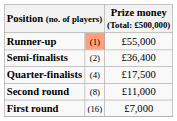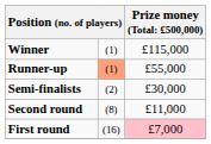 <table class="wikitable">
 <tr>
 <th colspan=2>Position <small>(no. of players)</small></th>
 <th>Prize money<br><small>(Total: £500,000)</small></th>
+</tr>
+<tr>
+<td><strong>Winner</strong></td>
+<td align=center><small>(1)</small></td>
+<td align=center>£115,000</td>
 </tr>
 <tr>
 <td><strong>Runner-up</strong></td>
 <td align=center style="background: lightsalmon;"><small>(1)</small></td>
 <td align=center>£55,000</td>
 </tr>
 <tr>
 <td><strong>Semi-finalists</strong></td>
 <td align=center><small>(2)</small></td>
-<td align=center>£36,400</td>
-</tr>
-<tr>
-<td><strong>Quarter-finalists</strong></td>
-<td align=center><small>(4)</small></td>
-<td align=center>£17,500</td>
+<td align=center>£30,000</td>
 </tr>
 <tr>
 <td><strong>Second round</strong></td>
 <td align=center><small>(8)</small></td>
 <td align=center>£11,000</td>
 </tr>
 <tr>
 <td><strong>First round</strong></td>
 <td align=center><small>(16)</small></td>
-<td align=center>£7,000</td>
+<td align=center style="background: pink;">£7,000</td>
 </tr>
 <tr>
 </tr>
 </table>
